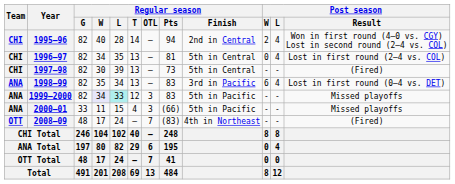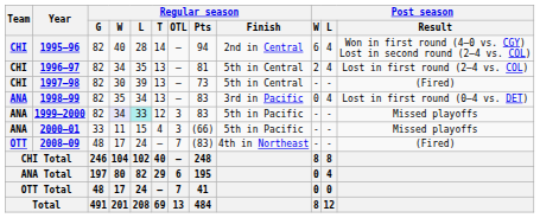 <table class="wikitable" style="font-size: 95%; text-align:center;">
 <tr>
 <th rowspan="2">Team</th>
 <th rowspan="2">Year</th>
 <th colspan="7"><a href='#'>Regular season</a></th>
 <th colspan="3"><a href='#'>Post season</a></th>
 </tr>
 <tr>
 <th>G</th>
 <th>W</th>
 <th>L</th>
 <th>T</th>
 <th>OTL</th>
 <th>Pts</th>
 <th>Finish</th>
 <th>W</th>
 <th>L</th>
 <th>Result</th>
 </tr>
 <tr>
 <th><a href='#'>CHI</a></th>
 <th><a href='#'>1995–96</a></th>
 <td>82</td>
 <td>40</td>
 <td>28</td>
 <td>14</td>
 <td>—</td>
 <td>94</td>
 <td>2nd in <a href='#'>Central</a></td>
-<td>2</td>
+<td>6</td>
 <td>4</td>
 <td>Won in first round (4–0 vs. <a href='#'>CGY</a>) <br> Lost in second round (2–4 vs. <a href='#'>COL</a>)</td>
 </tr>
 <tr>
 <th>CHI</th>
 <th><a href='#'>1996–97</a></th>
 <td>82</td>
 <td>34</td>
 <td>35</td>
 <td>13</td>
 <td>—</td>
 <td>81</td>
 <td>5th in Central</td>
-<td>0</td>
+<td>2</td>
 <td>4</td>
 <td>Lost in first round (2–4 vs. <a href='#'>COL</a>)</td>
 </tr>
 <tr>
 <th>CHI</th>
 <th><a href='#'>1997–98</a></th>
 <td>82</td>
 <td>30</td>
 <td>39</td>
 <td>13</td>
 <td>—</td>
 <td>73</td>
 <td>5th in Central</td>
 <td>-</td>
 <td>-</td>
 <td>(Fired)</td>
 </tr>
 <tr>
 <th><a href='#'>ANA</a></th>
 <th><a href='#'>1998–99</a></th>
 <td>82</td>
 <td>35</td>
 <td>34</td>
 <td>13</td>
 <td>—</td>
 <td>83</td>
 <td>3rd in <a href='#'>Pacific</a></td>
-<td>6</td>
+<td>0</td>
 <td>4</td>
 <td>Lost in first round (0–4 vs. <a href='#'>DET</a>)</td>
 </tr>
 <tr>
 <th>ANA</th>
 <th><a href='#'>1999–2000</a></th>
 <td>82</td>
 <td style="background: lavender;">34</td>
 <td style="background: paleturquoise;">33</td>
 <td>12</td>
 <td>3</td>
 <td>83</td>
 <td>5th in Pacific</td>
 <td>-</td>
 <td>-</td>
 <td>Missed playoffs</td>
 </tr>
 <tr>
 <th>ANA</th>
 <th><a href='#'>2000–01</a></th>
 <td>33</td>
 <td>11</td>
 <td>15</td>
 <td>4</td>
 <td>3</td>
 <td>(66)</td>
 <td>5th in Pacific</td>
 <td>-</td>
 <td>-</td>
 <td>Missed playoffs</td>
 </tr>
 <tr>
 <th><a href='#'>OTT</a></th>
 <th><a href='#'>2008–09</a></th>
 <td>48</td>
 <td>17</td>
 <td>24</td>
 <td>—</td>
 <td>7</td>
 <td>(83)</td>
 <td>4th in <a href='#'>Northeast</a></td>
 <td>-</td>
 <td>-</td>
 <td>(Fired)</td>
 </tr>
 <tr>
 <th colspan="2">CHI Total</th>
 <th>246</th>
 <th>104</th>
 <th>102</th>
 <th>40</th>
 <th>—</th>
 <th>248</th>
 <th></th>
 <th>8</th>
 <th>8</th>
 <th></th>
 </tr>
 <tr>
 <th colspan="2">ANA Total</th>
 <th>197</th>
 <th>80</th>
 <th>82</th>
 <th>29</th>
 <th>6</th>
 <th>195</th>
 <th></th>
 <th>0</th>
 <th>4</th>
 <th></th>
 </tr>
 <tr>
 <th colspan="2">OTT Total</th>
 <th>48</th>
 <th>17</th>
 <th>24</th>
 <th>—</th>
 <th>7</th>
 <th>41</th>
 <th></th>
 <th>0</th>
 <th>0</th>
 <th></th>
 </tr>
 <tr>
 <th colspan="2">Total</th>
 <th>491</th>
 <th>201</th>
 <th>208</th>
 <th>69</th>
 <th>13</th>
 <th>484</th>
 <th></th>
 <th>8</th>
 <th>12</th>
 <th></th>
 </tr>
 </table>
